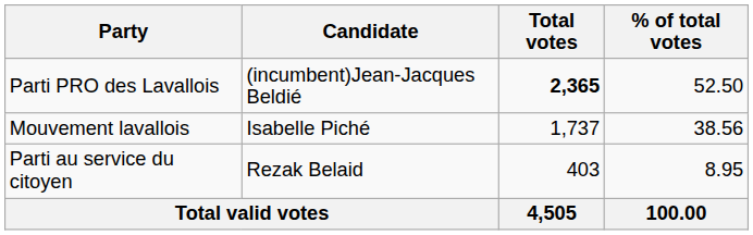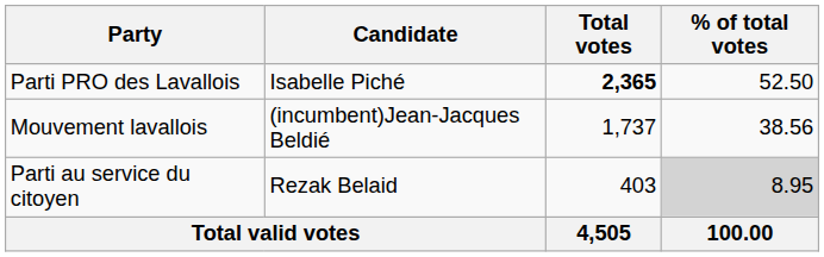 <table style="width:600px;" class="wikitable">
 <tr style="background-color:#E9E9E9">
 <th colspan="2" style="width: 200px">Party</th>
 <th colspan="1" style="width: 200px">Candidate</th>
 <th align="right">Total votes</th>
 <th align="right">% of total votes</th>
 </tr>
 <tr>
 <td colspan="2" align="left">Parti PRO des Lavallois</td>
-<td align="left">(incumbent)Jean-Jacques Beldié</td>
+<td align="left">Isabelle Piché</td>
 <td align="right"><strong>2,365</strong></td>
 <td align="right">52.50</td>
 </tr>
 <tr>
 <td colspan="2" align="left">Mouvement lavallois</td>
-<td align="left">Isabelle Piché</td>
+<td align="left">(incumbent)Jean-Jacques Beldié</td>
 <td align="right">1,737</td>
 <td align="right">38.56</td>
 </tr>
 <tr>
 <td colspan="2" align="left">Parti au service du citoyen</td>
 <td align="left">Rezak Belaid</td>
 <td align="right">403</td>
-<td align="right">8.95</td>
+<td align="right" style="background: lightgrey;">8.95</td>
 </tr>
 <tr bgcolor="#EEEEEE">
 <th colspan="3"  align="left">Total valid votes</th>
 <th align="right">4,505</th>
 <th align="right">100.00</th>
 </tr>
 </table>
